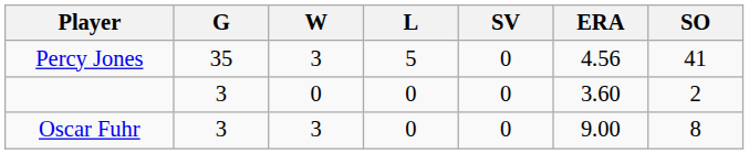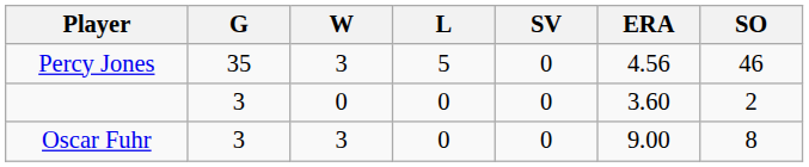 <table class="wikitable sortable">
 <tr>
 <th bgcolor="#DDDDFF" width="16%">Player</th>
 <th bgcolor="#DDDDFF" width="9%">G</th>
 <th bgcolor="#DDDDFF" width="9%">W</th>
 <th bgcolor="#DDDDFF" width="9%">L</th>
 <th bgcolor="#DDDDFF" width="9%">SV</th>
 <th bgcolor="#DDDDFF" width="9%">ERA</th>
 <th bgcolor="#DDDDFF" width="9%">SO</th>
 </tr>
 <tr align="center">
 <td><a href='#'>Percy Jones</a></td>
 <td>35</td>
 <td>3</td>
 <td>5</td>
 <td>0</td>
 <td>4.56</td>
-<td>41</td>
+<td>46</td>
 </tr>
 <tr align=center>
 <td></td>
 <td>3</td>
 <td>0</td>
 <td>0</td>
 <td>0</td>
 <td>3.60</td>
 <td>2</td>
 </tr>
 <tr align="center">
 <td><a href='#'>Oscar Fuhr</a></td>
 <td>3</td>
 <td>3</td>
 <td>0</td>
 <td>0</td>
 <td>9.00</td>
 <td>8</td>
 </tr>
 </table>
